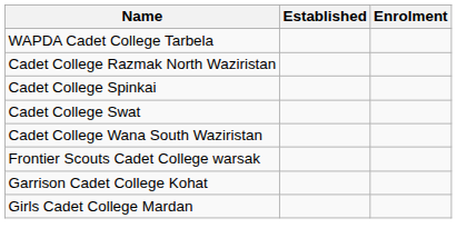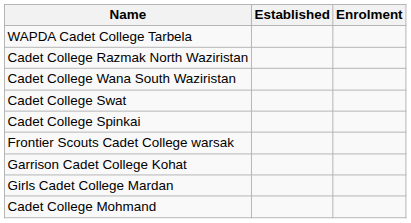 <table class="wikitable sortable static-row-numbers static-row-header-hash">
 <tr>
 <th>Name</th>
 <th>Established</th>
 <th>Enrolment</th>
 </tr>
 <tr>
 <td>WAPDA Cadet College Tarbela</td>
 <td></td>
 <td></td>
 </tr>
 <tr>
 <td>Cadet College Razmak North Waziristan</td>
 <td></td>
 <td></td>
 </tr>
 <tr>
-<td>Cadet College Spinkai</td>
+<td>Cadet College Wana South Waziristan</td>
 <td></td>
 <td></td>
 </tr>
 <tr>
 <td>Cadet College Swat</td>
 <td></td>
 <td></td>
 </tr>
 <tr>
-<td>Cadet College Wana South Waziristan</td>
+<td>Cadet College Spinkai</td>
 <td></td>
 <td></td>
 </tr>
 <tr>
 <td>Frontier Scouts Cadet College warsak</td>
 <td></td>
 <td></td>
 </tr>
 <tr>
 <td>Garrison Cadet College Kohat</td>
 <td></td>
 <td></td>
 </tr>
 <tr>
 <td>Girls Cadet College Mardan</td>
 <td></td>
 <td></td>
 </tr>
+<tr>
+<td>Cadet College Mohmand</td>
+<td></td>
+<td></td>
+</tr>
 </table>
